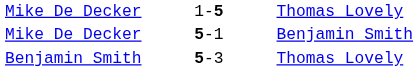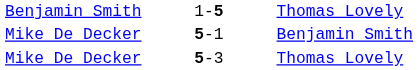 <table style="text-align:center">
 <tr>
 <th width=223></th>
 <th width=100></th>
 <th width=223></th>
 </tr>
 <tr>
-<td align=right><a href='#'>Mike De Decker</a> </td>
+<td align=right><a href='#'>Benjamin Smith</a> </td>
 <td>1-<strong>5</strong></td>
 <td align=left> <a href='#'>Thomas Lovely</a></td>
 </tr>
 <tr>
 <td align=right><a href='#'>Mike De Decker</a> </td>
 <td><strong>5</strong>-1</td>
 <td align=left> <a href='#'>Benjamin Smith</a></td>
 </tr>
 <tr>
-<td align=right><a href='#'>Benjamin Smith</a> </td>
+<td align=right><a href='#'>Mike De Decker</a> </td>
 <td><strong>5</strong>-3</td>
 <td align=left> <a href='#'>Thomas Lovely</a></td>
 </tr>
 </table>
